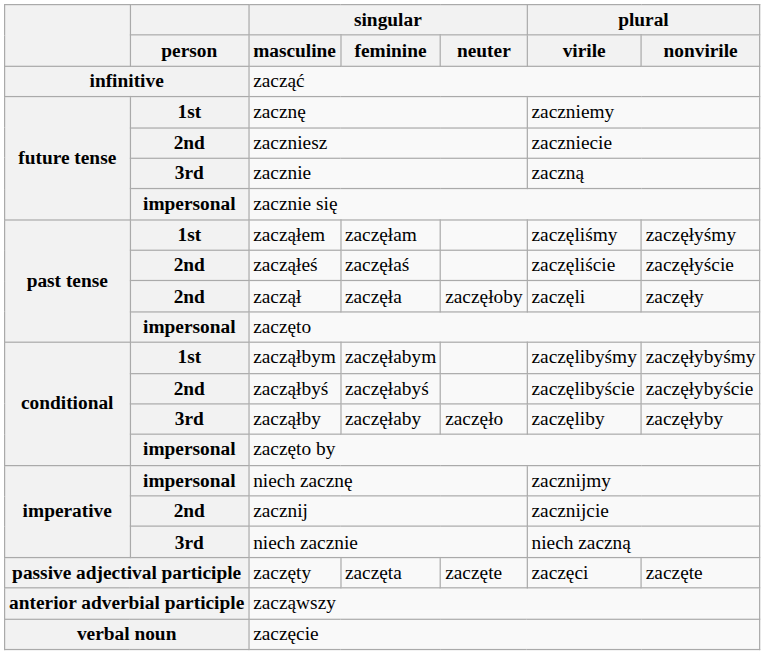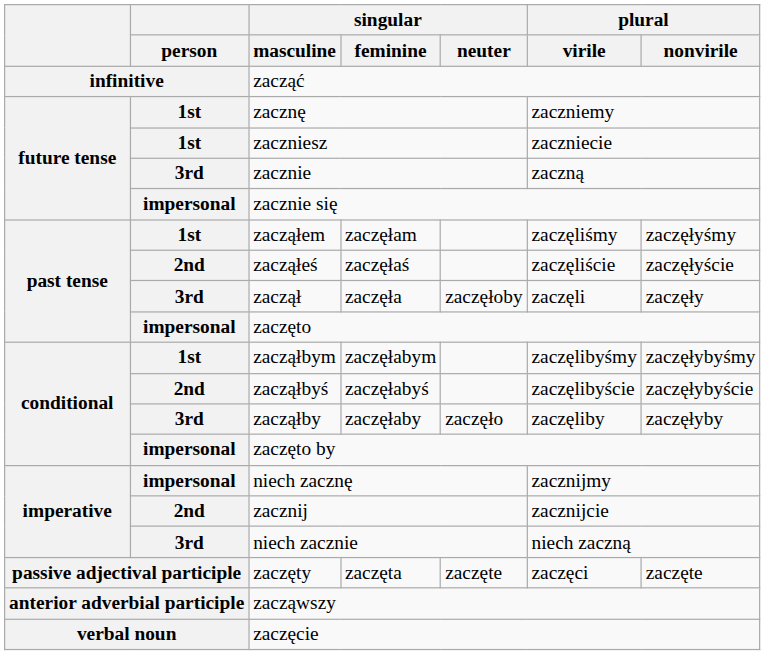 <table class="wikitable mw-collapsible mw-collapsed">
 <tr>
 <th rowspan="2"></th>
 <th></th>
 <th colspan="3">singular</th>
 <th colspan="2">plural</th>
 </tr>
 <tr>
 <th>person</th>
 <th>masculine</th>
 <th>feminine</th>
 <th>neuter</th>
 <th>virile</th>
 <th>nonvirile</th>
 </tr>
 <tr>
 <th colspan="2">infinitive</th>
 <td colspan="5">zacząć</td>
 </tr>
 <tr>
 <th rowspan="4">future tense</th>
 <th>1st</th>
 <td colspan="3">zacznę</td>
 <td colspan="2">zaczniemy</td>
 </tr>
 <tr>
-<th>2nd</th>
+<th>1st</th>
 <td colspan="3">zaczniesz</td>
 <td colspan="2">zaczniecie</td>
 </tr>
 <tr>
 <th>3rd</th>
 <td colspan="3">zacznie</td>
 <td colspan="2">zaczną</td>
 </tr>
 <tr>
 <th>impersonal</th>
 <td colspan="5">zacznie się</td>
 </tr>
 <tr>
 <th rowspan="4">past tense</th>
 <th>1st</th>
 <td>zacząłem</td>
 <td>zaczęłam</td>
 <td></td>
 <td>zaczęliśmy</td>
 <td>zaczęłyśmy</td>
 </tr>
 <tr>
 <th>2nd</th>
 <td>zacząłeś</td>
 <td>zaczęłaś</td>
 <td></td>
 <td>zaczęliście</td>
 <td>zaczęłyście</td>
 </tr>
 <tr>
-<th>2nd</th>
+<th>3rd</th>
 <td>zaczął</td>
 <td>zaczęła</td>
 <td>zaczęłoby</td>
 <td>zaczęli</td>
 <td>zaczęły</td>
 </tr>
 <tr>
 <th>impersonal</th>
 <td colspan="5">zaczęto</td>
 </tr>
 <tr>
 <th rowspan="4">conditional</th>
 <th>1st</th>
 <td>zacząłbym</td>
 <td>zaczęłabym</td>
 <td></td>
 <td>zaczęlibyśmy</td>
 <td>zaczęłybyśmy</td>
 </tr>
 <tr>
 <th>2nd</th>
 <td>zacząłbyś</td>
 <td>zaczęłabyś</td>
 <td></td>
 <td>zaczęlibyście</td>
 <td>zaczęłybyście</td>
 </tr>
 <tr>
 <th>3rd</th>
 <td>zacząłby</td>
 <td>zaczęłaby</td>
 <td>zaczęło</td>
 <td>zaczęliby</td>
 <td>zaczęłyby</td>
 </tr>
 <tr>
 <th>impersonal</th>
 <td colspan="5">zaczęto by</td>
 </tr>
 <tr>
 <th rowspan="3">imperative</th>
 <th>impersonal</th>
 <td colspan="3">niech zacznę</td>
 <td colspan="2">zacznijmy</td>
 </tr>
 <tr>
 <th>2nd</th>
 <td colspan="3">zacznij</td>
 <td colspan="2">zacznijcie</td>
 </tr>
 <tr>
 <th>3rd</th>
 <td colspan="3">niech zacznie</td>
 <td colspan="2">niech zaczną</td>
 </tr>
 <tr>
 <th colspan="2">passive adjectival participle</th>
 <td>zaczęty</td>
 <td>zaczęta</td>
 <td>zaczęte</td>
 <td>zaczęci</td>
 <td>zaczęte</td>
 </tr>
 <tr>
 <th colspan="2">anterior adverbial participle</th>
 <td colspan="5">zacząwszy</td>
 </tr>
 <tr>
 <th colspan="2">verbal noun</th>
 <td colspan="5">zaczęcie</td>
 </tr>
 </table>
